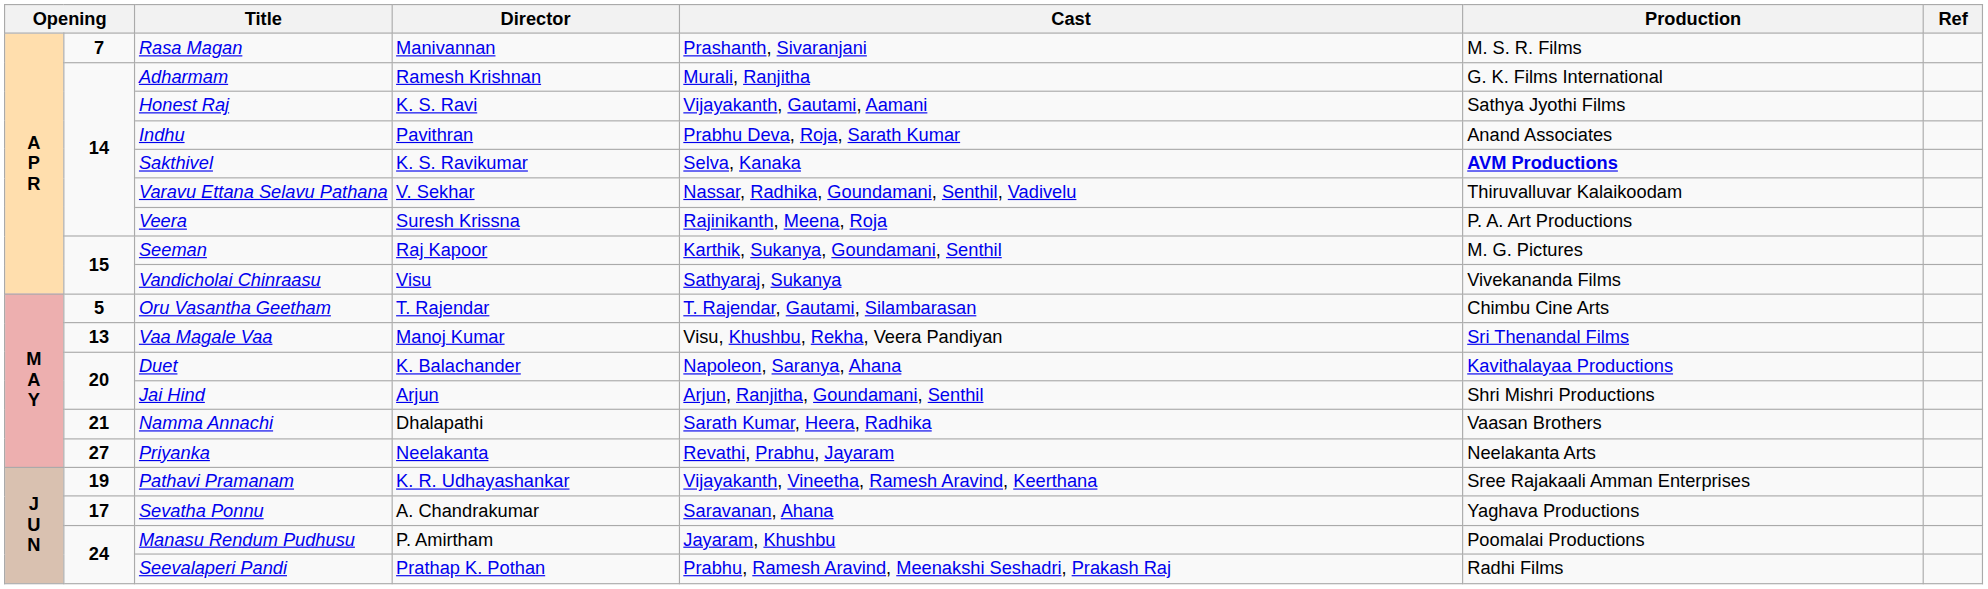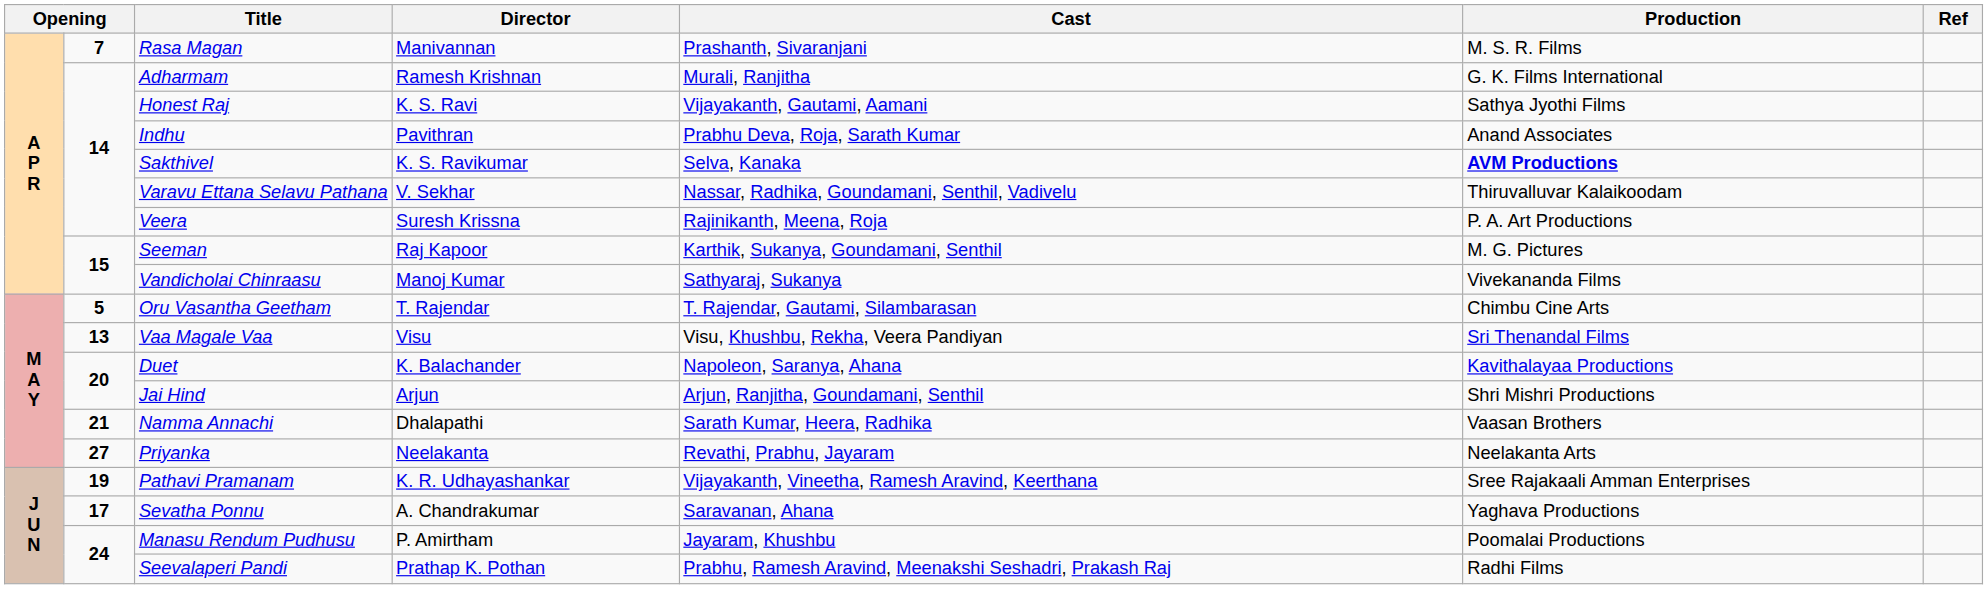 <table class="wikitable">
 <tr>
 <th colspan="2"><strong>Opening</strong></th>
 <th width="13%"><strong>Title</strong></th>
 <th><strong>Director</strong></th>
 <th><strong>Cast</strong></th>
 <th><strong>Production</strong></th>
 <th><strong>Ref</strong></th>
 </tr>
 <tr April!>
 <td rowspan="9" valign="center" align="center" style="background:#FFDEAD;"><strong>A<br>P<br>R</strong></td>
 <td rowspan="1" align="center"><strong>7</strong></td>
 <td><em><a href='#'>Rasa Magan</a></em></td>
 <td><a href='#'>Manivannan</a></td>
 <td><a href='#'>Prashanth</a>, <a href='#'>Sivaranjani</a></td>
 <td>M. S. R. Films</td>
 <td></td>
 </tr>
 <tr>
 <td rowspan="6" align="center"><strong>14</strong></td>
 <td><em><a href='#'>Adharmam</a></em></td>
 <td><a href='#'>Ramesh Krishnan</a></td>
 <td><a href='#'>Murali</a>, <a href='#'>Ranjitha</a></td>
 <td>G. K. Films International</td>
 <td></td>
 </tr>
 <tr>
 <td><em><a href='#'>Honest Raj</a></em></td>
 <td><a href='#'>K. S. Ravi</a></td>
 <td><a href='#'>Vijayakanth</a>, <a href='#'>Gautami</a>, <a href='#'>Aamani</a></td>
 <td>Sathya Jyothi Films</td>
 <td></td>
 </tr>
 <tr>
 <td><em><a href='#'>Indhu</a></em></td>
 <td><a href='#'>Pavithran</a></td>
 <td><a href='#'>Prabhu Deva</a>, <a href='#'>Roja</a>, <a href='#'>Sarath Kumar</a></td>
 <td>Anand Associates</td>
 <td></td>
 </tr>
 <tr>
 <td><em><a href='#'>Sakthivel</a></em></td>
 <td><a href='#'>K. S. Ravikumar</a></td>
 <td><a href='#'>Selva</a>, <a href='#'>Kanaka</a></td>
 <td><strong><a href='#'>AVM Productions</a></strong></td>
 <td></td>
 </tr>
 <tr>
 <td><em><a href='#'>Varavu Ettana Selavu Pathana</a></em></td>
 <td><a href='#'>V. Sekhar</a></td>
 <td><a href='#'>Nassar</a>, <a href='#'>Radhika</a>, <a href='#'>Goundamani</a>, <a href='#'>Senthil</a>, <a href='#'>Vadivelu</a></td>
 <td>Thiruvalluvar Kalaikoodam</td>
 <td></td>
 </tr>
 <tr>
 <td><em><a href='#'>Veera</a></em></td>
 <td><a href='#'>Suresh Krissna</a></td>
 <td><a href='#'>Rajinikanth</a>, <a href='#'>Meena</a>, <a href='#'>Roja</a></td>
 <td>P. A. Art Productions</td>
 <td></td>
 </tr>
 <tr>
 <td rowspan="2" align="center"><strong>15</strong></td>
 <td><em><a href='#'>Seeman</a></em></td>
 <td><a href='#'>Raj Kapoor</a></td>
 <td><a href='#'>Karthik</a>, <a href='#'>Sukanya</a>, <a href='#'>Goundamani</a>, <a href='#'>Senthil</a></td>
 <td>M. G. Pictures</td>
 <td></td>
 </tr>
 <tr>
 <td><em><a href='#'>Vandicholai Chinraasu</a></em></td>
-<td><a href='#'>Visu</a></td>
+<td><a href='#'>Manoj Kumar</a></td>
 <td><a href='#'>Sathyaraj</a>, <a href='#'>Sukanya</a></td>
 <td>Vivekananda Films</td>
 <td></td>
 </tr>
 <tr May!>
 <td rowspan="6" valign="center" align="center" style="background:#edafaf;"><strong>M<br>A<br>Y</strong></td>
 <td rowspan="1" align="center"><strong>5</strong></td>
 <td><em><a href='#'>Oru Vasantha Geetham</a></em></td>
 <td><a href='#'>T. Rajendar</a></td>
 <td><a href='#'>T. Rajendar</a>, <a href='#'>Gautami</a>, <a href='#'>Silambarasan</a></td>
 <td>Chimbu Cine Arts</td>
 <td></td>
 </tr>
 <tr>
 <td rowspan="1" align="center"><strong>13</strong></td>
 <td><em><a href='#'>Vaa Magale Vaa</a></em></td>
-<td><a href='#'>Manoj Kumar</a></td>
+<td><a href='#'>Visu</a></td>
 <td>Visu, <a href='#'>Khushbu</a>, <a href='#'>Rekha</a>, Veera Pandiyan</td>
 <td><a href='#'>Sri Thenandal Films</a></td>
 <td></td>
 </tr>
 <tr>
 <td rowspan="2" align="center"><strong>20</strong></td>
 <td><em><a href='#'>Duet</a></em></td>
 <td><a href='#'>K. Balachander</a></td>
 <td><a href='#'>Napoleon</a>, <a href='#'>Saranya</a>, <a href='#'>Ahana</a></td>
 <td><a href='#'>Kavithalayaa Productions</a></td>
 <td></td>
 </tr>
 <tr>
 <td><em><a href='#'>Jai Hind</a></em></td>
 <td><a href='#'>Arjun</a></td>
 <td><a href='#'>Arjun</a>, <a href='#'>Ranjitha</a>, <a href='#'>Goundamani</a>, <a href='#'>Senthil</a></td>
 <td>Shri Mishri Productions</td>
 <td></td>
 </tr>
 <tr>
 <td rowspan="1" align="center"><strong>21</strong></td>
 <td><em><a href='#'>Namma Annachi</a></em></td>
 <td>Dhalapathi</td>
 <td><a href='#'>Sarath Kumar</a>, <a href='#'>Heera</a>, <a href='#'>Radhika</a></td>
 <td>Vaasan Brothers</td>
 <td></td>
 </tr>
 <tr>
 <td rowspan="1" align="center"><strong>27</strong></td>
 <td><em><a href='#'>Priyanka</a></em></td>
 <td><a href='#'>Neelakanta</a></td>
 <td><a href='#'>Revathi</a>, <a href='#'>Prabhu</a>, <a href='#'>Jayaram</a></td>
 <td>Neelakanta Arts</td>
 <td></td>
 </tr>
 <tr June!>
 <td rowspan="4" valign="center" align="center" style="background:#d9c1b0;"><strong>J<br>U<br>N</strong></td>
 <td rowspan="1" align="center"><strong>19</strong></td>
 <td><em><a href='#'>Pathavi Pramanam</a></em></td>
 <td><a href='#'>K. R. Udhayashankar</a></td>
 <td><a href='#'>Vijayakanth</a>, <a href='#'>Vineetha</a>, <a href='#'>Ramesh Aravind</a>, <a href='#'>Keerthana</a></td>
 <td>Sree Rajakaali Amman Enterprises</td>
 <td></td>
 </tr>
 <tr>
 <td rowspan="1" align="center"><strong>17</strong></td>
 <td><em><a href='#'>Sevatha Ponnu</a></em></td>
 <td>A. Chandrakumar</td>
 <td><a href='#'>Saravanan</a>, <a href='#'>Ahana</a></td>
 <td>Yaghava Productions</td>
 <td></td>
 </tr>
 <tr>
 <td rowspan="2" align="center"><strong>24</strong></td>
 <td><em><a href='#'>Manasu Rendum Pudhusu</a></em></td>
 <td>P. Amirtham</td>
 <td><a href='#'>Jayaram</a>, <a href='#'>Khushbu</a></td>
 <td>Poomalai Productions</td>
 <td></td>
 </tr>
 <tr>
 <td><em><a href='#'>Seevalaperi Pandi</a></em></td>
 <td><a href='#'>Prathap K. Pothan</a></td>
 <td><a href='#'>Prabhu</a>, <a href='#'>Ramesh Aravind</a>, <a href='#'>Meenakshi Seshadri</a>, <a href='#'>Prakash Raj</a></td>
 <td>Radhi Films</td>
 <td></td>
 </tr>
 </table>
